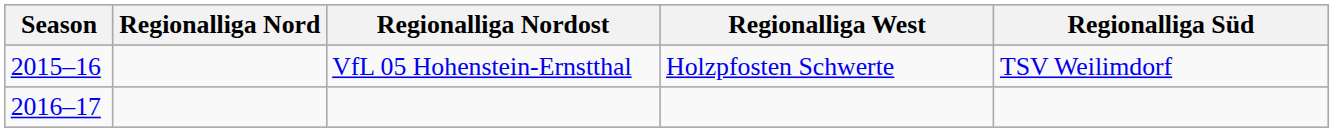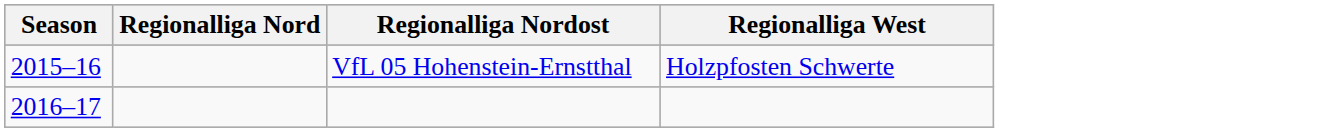 <table class="wikitable">
 <tr align="center" bgcolor="#dfdfdf">
 <th width="60">Season</th>
 <th>Regionalliga Nord</th>
 <th width="200">Regionalliga Nordost</th>
 <th width="200">Regionalliga West</th>
-<th width="200">Regionalliga Süd</th>
 </tr>
 <tr>
 <td><a href='#'>2015–16</a></td>
 <td></td>
 <td><a href='#'>VfL 05 Hohenstein-Ernstthal</a></td>
 <td><a href='#'>Holzpfosten Schwerte</a></td>
-<td><a href='#'>TSV Weilimdorf</a></td>
 </tr>
 <tr>
 <td><a href='#'>2016–17</a></td>
 <td></td>
 <td></td>
 <td></td>
-<td></td>
 </tr>
 </table>
